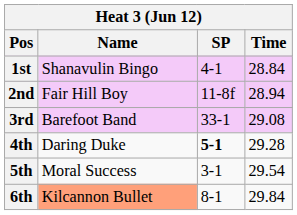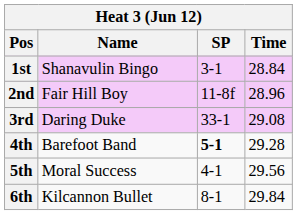 <table class="wikitable">
 <tr>
 <th colspan="6">Heat 3 (Jun 12)</th>
 </tr>
 <tr>
 <th width=20>Pos</th>
 <th width=150>Name</th>
 <th width=40>SP</th>
 <th width=40>Time</th>
 </tr>
 <tr style="background: #f4caf9;">
 <th>1st</th>
 <td>Shanavulin Bingo</td>
-<td>4-1</td>
+<td>3-1</td>
 <td>28.84</td>
 </tr>
 <tr style="background: #f4caf9;">
 <th>2nd</th>
 <td>Fair Hill Boy</td>
 <td>11-8f</td>
-<td>28.94</td>
+<td>28.96</td>
 </tr>
 <tr style="background: #f4caf9;">
 <th>3rd</th>
-<td>Barefoot Band</td>
+<td>Daring Duke</td>
 <td>33-1</td>
 <td>29.08</td>
 </tr>
 <tr>
 <th>4th</th>
-<td>Daring Duke</td>
+<td>Barefoot Band</td>
 <td><strong>5-1</strong></td>
 <td>29.28</td>
 </tr>
 <tr>
 <th>5th</th>
 <td>Moral Success</td>
-<td>3-1</td>
-<td>29.54</td>
+<td>4-1</td>
+<td>29.56</td>
 </tr>
 <tr>
 <th>6th</th>
-<td style="background: lightsalmon;">Kilcannon Bullet</td>
+<td>Kilcannon Bullet</td>
 <td>8-1</td>
 <td>29.84</td>
 </tr>
 </table>
